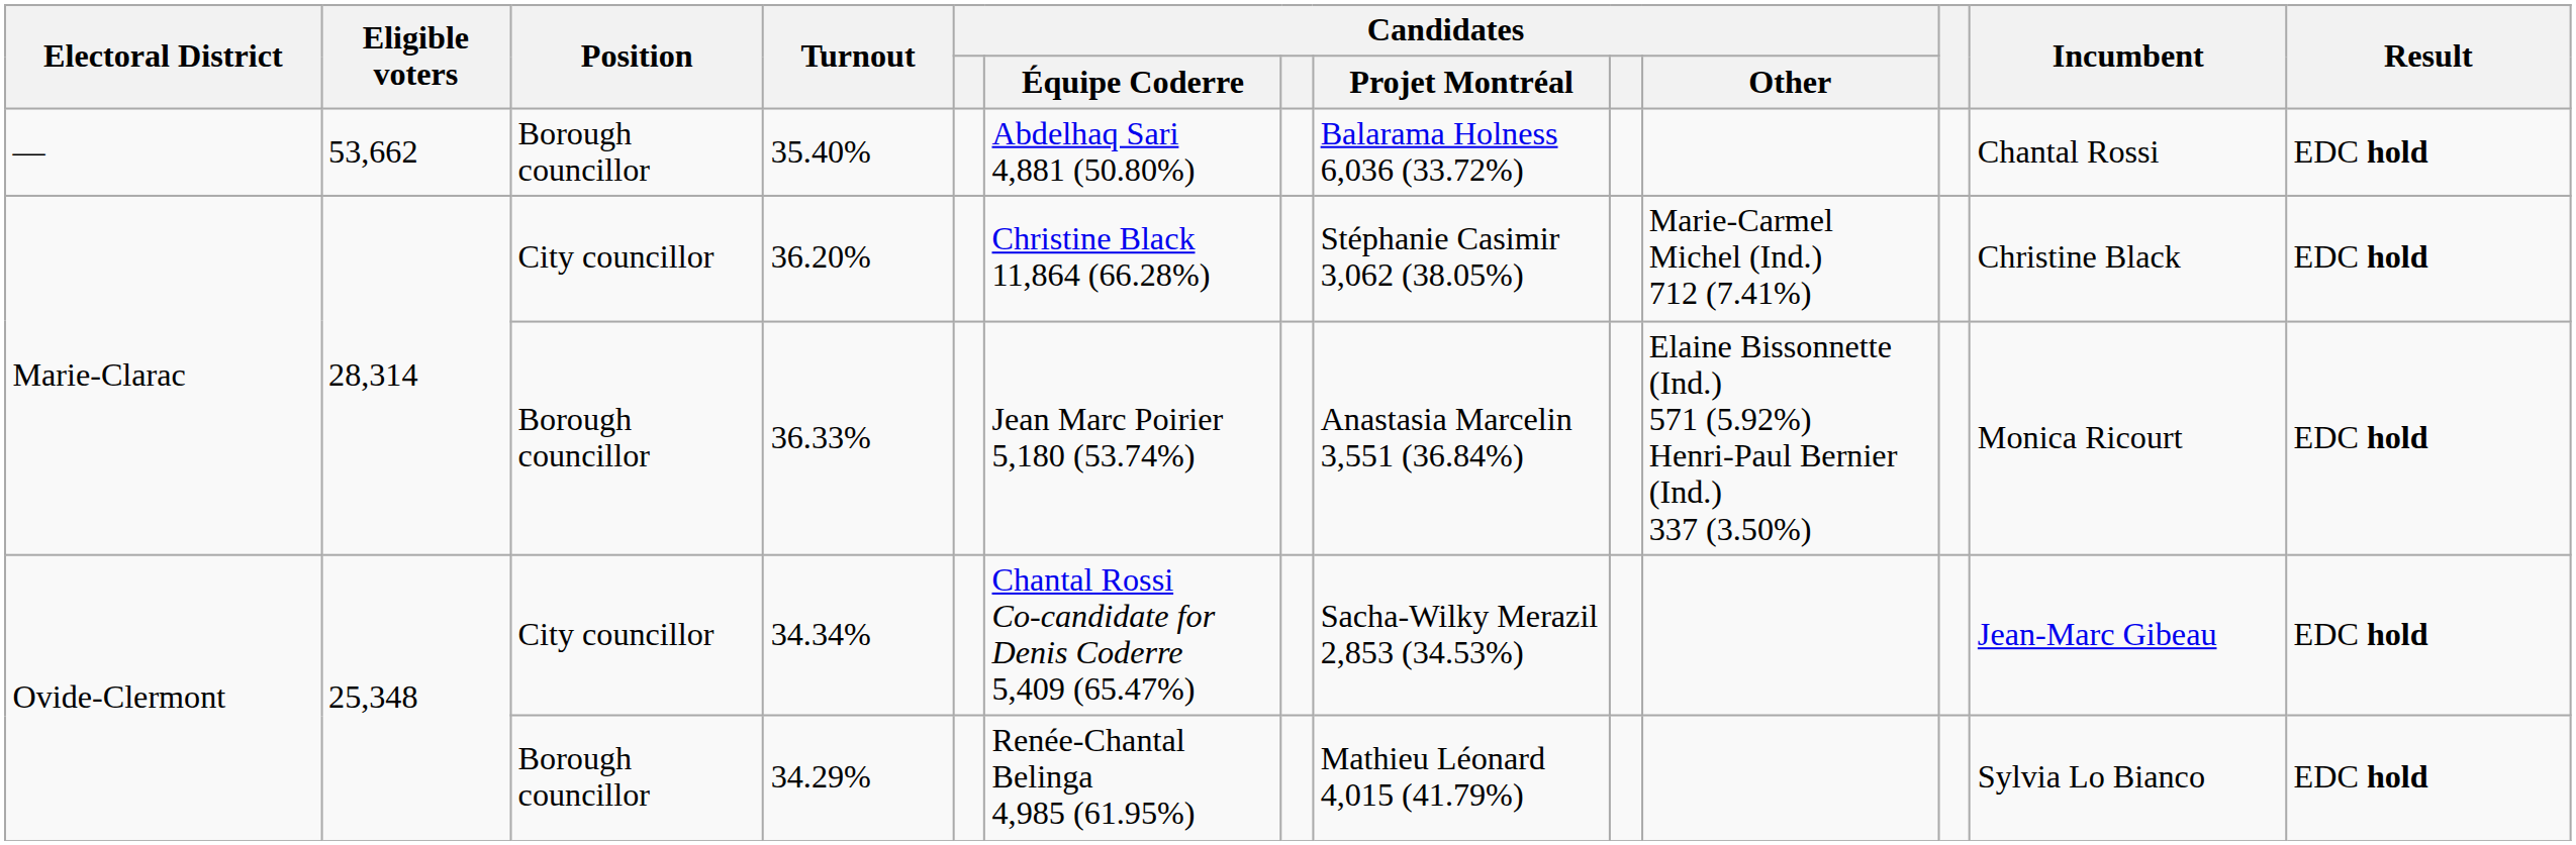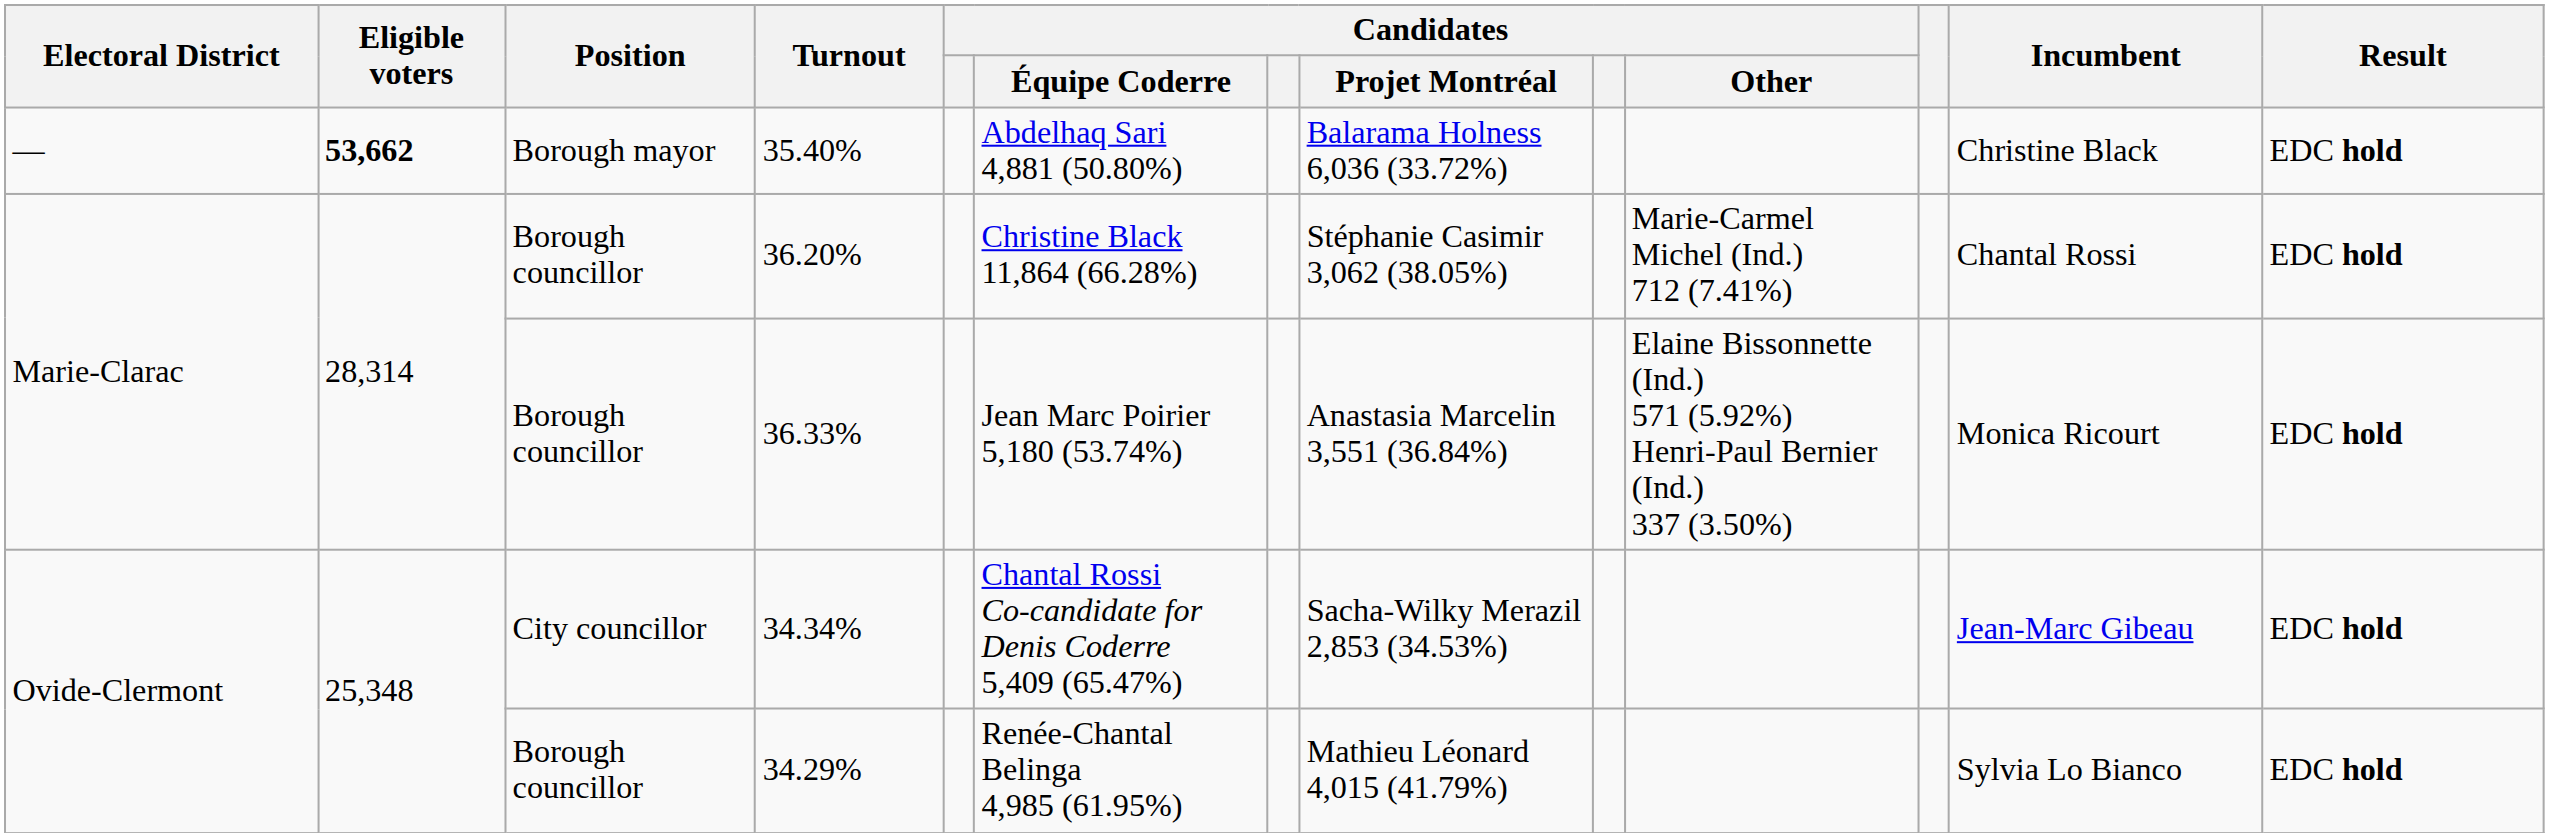 <table class="wikitable" width="100%">
 <tr>
 <th width=10% rowspan=2>Electoral District</th>
 <th width=6% rowspan=2>Eligible voters</th>
 <th width=8% rowspan=2>Position</th>
 <th width=6% rowspan=2>Turnout</th>
 <th colspan=6>Candidates</th>
 <th width=1% rowspan=2> </th>
 <th width=10% rowspan=2>Incumbent</th>
 <th width=9% rowspan=2>Result</th>
 </tr>
 <tr>
 <th width=1% > </th>
 <th width=9.4% >Équipe Coderre</th>
 <th width=1% > </th>
 <th width=9.4% ><span>Projet Montréal</span></th>
 <th width=1% > </th>
 <th width=9.4% >Other</th>
 </tr>
 <tr>
 <td>—</td>
-<td>53,662</td>
-<td>Borough councillor</td>
+<td><strong>53,662</strong></td>
+<td>Borough mayor</td>
 <td>35.40%</td>
 <td> </td>
 <td><a href='#'>Abdelhaq Sari</a> <br> 4,881 (50.80%)</td>
 <td></td>
 <td><a href='#'>Balarama Holness</a> <br> 6,036 (33.72%)</td>
 <td></td>
 <td></td>
 <td> </td>
-<td>Chantal Rossi</td>
+<td>Christine Black</td>
 <td>EDC <strong>hold</strong></td>
 </tr>
 <tr>
 <td rowspan=2>Marie-Clarac</td>
 <td rowspan=2>28,314</td>
-<td>City councillor</td>
+<td>Borough councillor</td>
 <td>36.20%</td>
 <td> </td>
 <td><a href='#'>Christine Black</a> <br> 11,864 (66.28%)</td>
 <td></td>
 <td>Stéphanie Casimir <br> 3,062 (38.05%)</td>
 <td></td>
 <td>Marie-Carmel Michel (Ind.) <br> 712 (7.41%)</td>
 <td> </td>
-<td>Christine Black</td>
+<td>Chantal Rossi</td>
 <td>EDC <strong>hold</strong></td>
 </tr>
 <tr>
 <td>Borough councillor</td>
 <td>36.33%</td>
 <td> </td>
 <td>Jean Marc Poirier <br> 5,180 (53.74%)</td>
 <td></td>
 <td>Anastasia Marcelin <br> 3,551 (36.84%)</td>
 <td></td>
 <td>Elaine Bissonnette (Ind.) <br> 571 (5.92%) <br> Henri-Paul Bernier (Ind.)<br> 337 (3.50%)</td>
 <td> </td>
 <td>Monica Ricourt</td>
 <td>EDC <strong>hold</strong></td>
 </tr>
 <tr>
 <td rowspan=2>Ovide-Clermont</td>
 <td rowspan=2>25,348</td>
 <td>City councillor</td>
 <td>34.34%</td>
 <td> </td>
 <td><a href='#'>Chantal Rossi</a><br><em>Co-candidate for Denis Coderre</em><br> 5,409 (65.47%)</td>
 <td></td>
 <td>Sacha-Wilky Merazil <br> 2,853 (34.53%)</td>
 <td></td>
 <td></td>
 <td> </td>
 <td><a href='#'>Jean-Marc Gibeau</a></td>
 <td>EDC <strong>hold</strong></td>
 </tr>
 <tr>
 <td>Borough councillor</td>
 <td>34.29%</td>
 <td> </td>
 <td>Renée-Chantal Belinga <br> 4,985 (61.95%)</td>
 <td></td>
 <td>Mathieu Léonard <br> 4,015 (41.79%)</td>
 <td></td>
 <td></td>
 <td> </td>
 <td>Sylvia Lo Bianco</td>
 <td>EDC <strong>hold</strong></td>
 </tr>
 </table>
